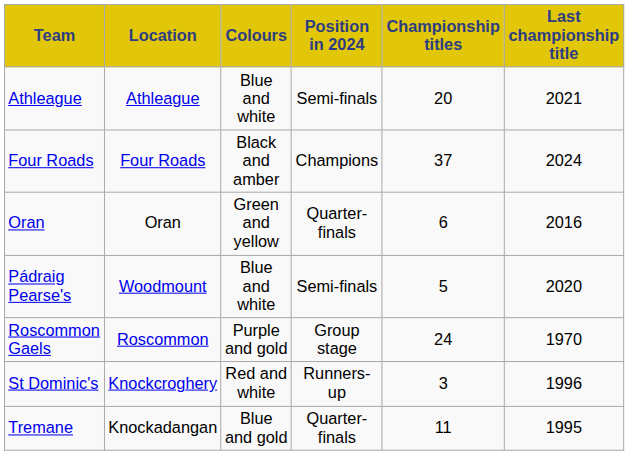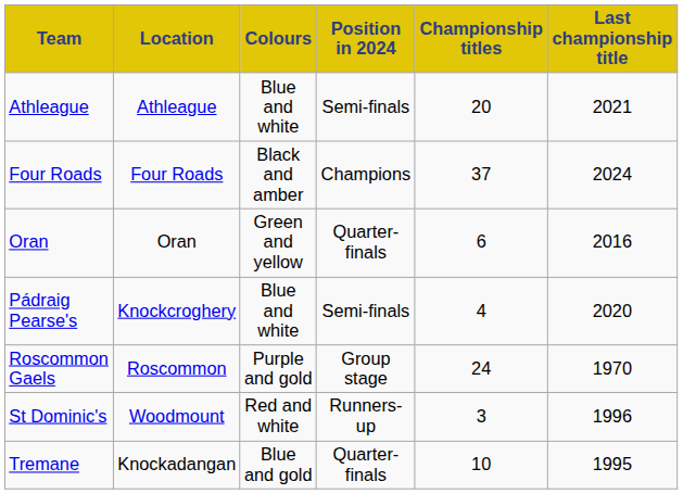 <table class="wikitable sortable" style="text-align:center;">
 <tr>
 <th style="background:#E2C608;color:#2D3E82;">Team</th>
 <th style="background:#E2C608;color:#2D3E82;">Location</th>
 <th style="background:#E2C608;color:#2D3E82;">Colours</th>
 <th style="background:#E2C608;color:#2D3E82;">Position in 2024</th>
 <th style="background:#E2C608;color:#2D3E82;">Championship titles</th>
 <th style="background:#E2C608;color:#2D3E82;">Last championship title</th>
 </tr>
 <tr>
 <td style="text-align:left"> <a href='#'>Athleague</a></td>
 <td><a href='#'>Athleague</a></td>
 <td>Blue and white</td>
 <td>Semi-finals</td>
 <td>20</td>
 <td>2021</td>
 </tr>
 <tr>
 <td style="text-align:left"> <a href='#'>Four Roads</a></td>
 <td><a href='#'>Four Roads</a></td>
 <td>Black and amber</td>
 <td>Champions</td>
 <td>37</td>
 <td>2024</td>
 </tr>
 <tr>
 <td style="text-align:left"> <a href='#'>Oran</a></td>
 <td>Oran</td>
 <td>Green and yellow</td>
 <td>Quarter-finals</td>
 <td>6</td>
 <td>2016</td>
 </tr>
 <tr>
 <td style="text-align:left"> <a href='#'>Pádraig Pearse's</a></td>
-<td><a href='#'>Woodmount</a></td>
+<td><a href='#'>Knockcroghery</a></td>
 <td>Blue and white</td>
 <td>Semi-finals</td>
-<td>5</td>
+<td>4</td>
 <td>2020</td>
 </tr>
 <tr>
 <td style="text-align:left"> <a href='#'>Roscommon Gaels</a></td>
 <td><a href='#'>Roscommon</a></td>
 <td>Purple and gold</td>
 <td>Group stage</td>
 <td>24</td>
 <td>1970</td>
 </tr>
 <tr>
 <td style="text-align:left"> <a href='#'>St Dominic's</a></td>
-<td><a href='#'>Knockcroghery</a></td>
+<td><a href='#'>Woodmount</a></td>
 <td>Red and white</td>
 <td>Runners-up</td>
 <td>3</td>
 <td>1996</td>
 </tr>
 <tr>
 <td style="text-align:left"> <a href='#'>Tremane</a></td>
 <td>Knockadangan</td>
 <td>Blue and gold</td>
 <td>Quarter-finals</td>
-<td>11</td>
+<td>10</td>
 <td>1995</td>
 </tr>
 </table>
